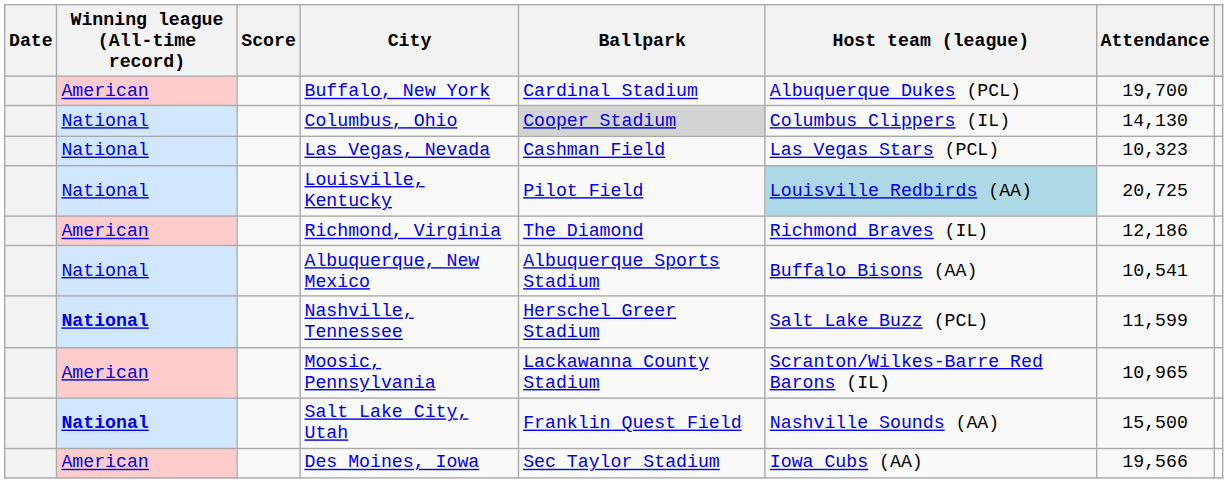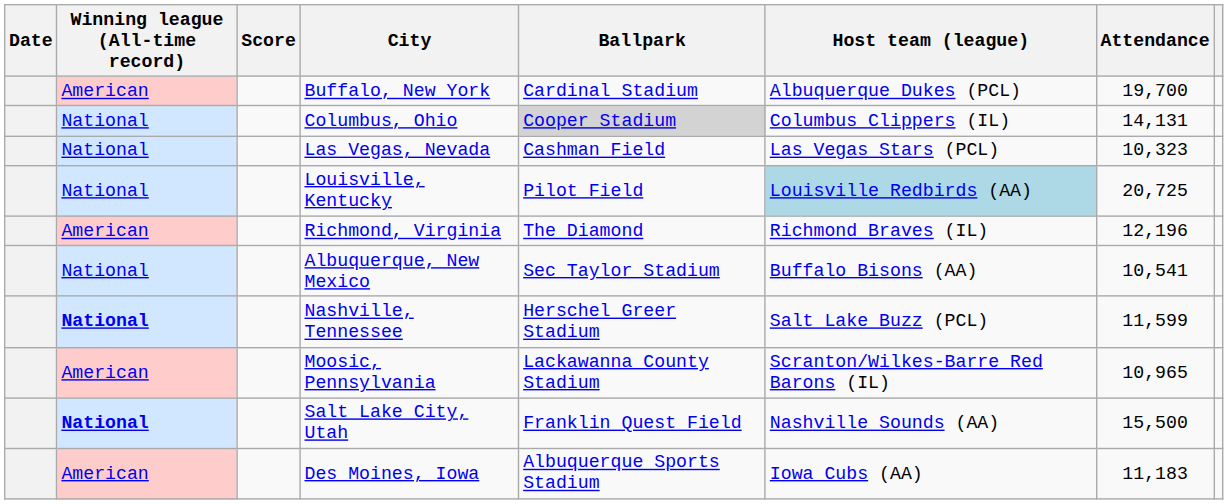 <table class="wikitable sortable plainrowheaders" style="text-align:center;">
 <tr>
 <th scope="col">Date</th>
 <th scope="col">Winning league<br>(All-time record)</th>
 <th scope="col">Score</th>
 <th scope="col" width="150px">City</th>
 <th scope="col" width="170px">Ballpark</th>
 <th scope="col" width="230px">Host team (league)</th>
 <th scope="col">Attendance</th>
 <th scope="col" class=unsortable></th>
 </tr>
 <tr>
 <th scope="row" style="text-align:center"></th>
 <td align=left bgcolor=#ffcccc><a href='#'>American</a><br></td>
 <td></td>
 <td align=left><a href='#'>Buffalo, New York</a></td>
 <td align=left><a href='#'>Cardinal Stadium</a></td>
 <td align=left><a href='#'>Albuquerque Dukes</a> (PCL)</td>
 <td>19,700</td>
 <td></td>
 </tr>
 <tr>
 <th scope="row" style="text-align:center"></th>
 <td align=left bgcolor=#d0e7ff><a href='#'>National</a><br></td>
 <td></td>
 <td align=left><a href='#'>Columbus, Ohio</a></td>
 <td align=left style="background: lightgrey;"><a href='#'>Cooper Stadium</a></td>
 <td align=left><a href='#'>Columbus Clippers</a> (IL)</td>
-<td>14,130</td>
+<td>14,131</td>
 <td></td>
 </tr>
 <tr>
 <th scope="row" style="text-align:center"></th>
 <td align=left bgcolor=#d0e7ff><a href='#'>National</a><br></td>
 <td></td>
 <td align=left><a href='#'>Las Vegas, Nevada</a></td>
 <td align=left><a href='#'>Cashman Field</a></td>
 <td align=left><a href='#'>Las Vegas Stars</a> (PCL)</td>
 <td>10,323</td>
 <td></td>
 </tr>
 <tr>
 <th scope="row" style="text-align:center"></th>
 <td align=left bgcolor=#d0e7ff><a href='#'>National</a><br></td>
 <td></td>
 <td align=left><a href='#'>Louisville, Kentucky</a></td>
 <td align=left><a href='#'>Pilot Field</a></td>
 <td align=left style="background: lightblue;"><a href='#'>Louisville Redbirds</a> (AA)</td>
 <td>20,725</td>
 <td></td>
 </tr>
 <tr>
 <th scope="row" style="text-align:center"></th>
 <td align=left bgcolor=#ffcccc><a href='#'>American</a><br></td>
 <td></td>
 <td align=left><a href='#'>Richmond, Virginia</a></td>
 <td align=left><a href='#'>The Diamond</a></td>
 <td align=left><a href='#'>Richmond Braves</a> (IL)</td>
-<td>12,186</td>
+<td>12,196</td>
 <td></td>
 </tr>
 <tr>
 <th scope="row" style="text-align:center"></th>
 <td align=left bgcolor=#d0e7ff><a href='#'>National</a><br></td>
 <td></td>
 <td align=left><a href='#'>Albuquerque, New Mexico</a></td>
-<td align=left><a href='#'>Albuquerque Sports Stadium</a></td>
+<td align=left><a href='#'>Sec Taylor Stadium</a></td>
 <td align=left><a href='#'>Buffalo Bisons</a> (AA)</td>
 <td>10,541</td>
 <td></td>
 </tr>
 <tr>
 <th scope="row" style="text-align:center"></th>
 <td align=left bgcolor=#d0e7ff><strong><a href='#'>National</a><br></strong></td>
 <td></td>
 <td align=left><a href='#'>Nashville, Tennessee</a></td>
 <td align=left><a href='#'>Herschel Greer Stadium</a></td>
 <td align=left><a href='#'>Salt Lake Buzz</a> (PCL)</td>
 <td>11,599</td>
 <td></td>
 </tr>
 <tr>
 <th scope="row" style="text-align:center"></th>
 <td align=left bgcolor=#ffcccc><a href='#'>American</a><br></td>
 <td></td>
 <td align=left><a href='#'>Moosic, Pennsylvania</a></td>
 <td align=left><a href='#'>Lackawanna County Stadium</a></td>
 <td align=left><a href='#'>Scranton/Wilkes-Barre Red Barons</a> (IL)</td>
 <td>10,965</td>
 <td></td>
 </tr>
 <tr>
 <th scope="row" style="text-align:center"></th>
 <td align=left bgcolor=#d0e7ff><strong><a href='#'>National</a><br></strong></td>
 <td></td>
 <td align=left><a href='#'>Salt Lake City, Utah</a></td>
 <td align=left><a href='#'>Franklin Quest Field</a></td>
 <td align=left><a href='#'>Nashville Sounds</a> (AA)</td>
 <td>15,500</td>
 <td></td>
 </tr>
 <tr>
 <th scope="row" style="text-align:center"></th>
 <td align=left bgcolor=#ffcccc><a href='#'>American</a><br></td>
 <td></td>
 <td align=left><a href='#'>Des Moines, Iowa</a></td>
-<td align=left><a href='#'>Sec Taylor Stadium</a></td>
+<td align=left><a href='#'>Albuquerque Sports Stadium</a></td>
 <td align=left><a href='#'>Iowa Cubs</a> (AA)</td>
-<td>19,566</td>
+<td>11,183</td>
 <td></td>
 </tr>
 </table>
